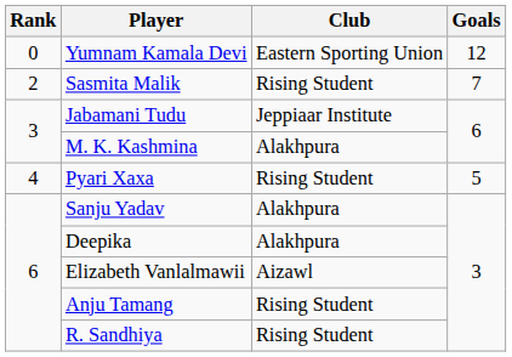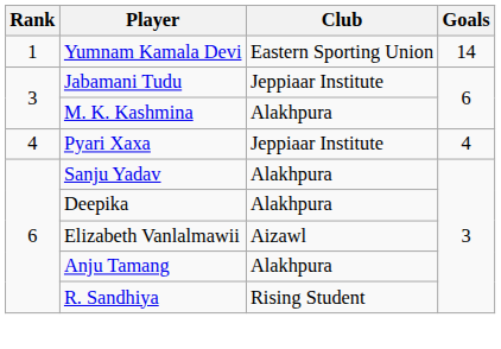 <table class="wikitable" style="text-align:center">
 <tr>
 <th>Rank</th>
 <th>Player</th>
 <th>Club</th>
 <th>Goals</th>
 </tr>
 <tr>
-<td rowspan="1">0</td>
+<td rowspan="1">1</td>
 <td align="left"><a href='#'>Yumnam Kamala Devi</a></td>
 <td align="left">Eastern Sporting Union</td>
-<td rowspan="1">12</td>
-</tr>
-<tr>
-<td rowspan="1">2</td>
-<td align="left"><a href='#'>Sasmita Malik</a></td>
-<td align="left">Rising Student</td>
-<td rowspan="1">7</td>
+<td rowspan="1">14</td>
 </tr>
 <tr>
 <td rowspan="2">3</td>
 <td align="left"><a href='#'>Jabamani Tudu</a></td>
 <td align="left">Jeppiaar Institute</td>
 <td rowspan="2">6</td>
 </tr>
 <tr>
 <td align="left"><a href='#'>M. K. Kashmina</a></td>
 <td align="left">Alakhpura</td>
 </tr>
 <tr>
 <td rowspan="1">4</td>
 <td align="left"><a href='#'>Pyari Xaxa</a></td>
-<td align="left">Rising Student</td>
-<td rowspan="1">5</td>
+<td align="left">Jeppiaar Institute</td>
+<td rowspan="1">4</td>
 </tr>
 <tr>
 <td rowspan="5">6</td>
 <td align="left"><a href='#'>Sanju Yadav</a></td>
 <td align="left">Alakhpura</td>
 <td rowspan="5">3</td>
 </tr>
 <tr>
 <td align="left">Deepika</td>
 <td align="left">Alakhpura</td>
 </tr>
 <tr>
 <td align="left">Elizabeth Vanlalmawii</td>
 <td align="left">Aizawl</td>
 </tr>
 <tr>
 <td align="left"><a href='#'>Anju Tamang</a></td>
-<td align="left">Rising Student</td>
+<td align="left">Alakhpura</td>
 </tr>
 <tr>
 <td align="left"><a href='#'>R. Sandhiya</a></td>
 <td align="left">Rising Student</td>
 </tr>
 </table>
